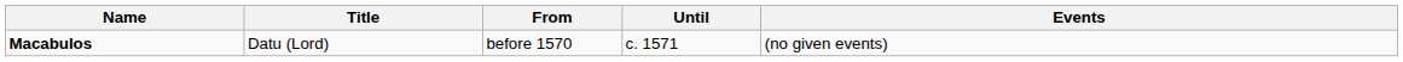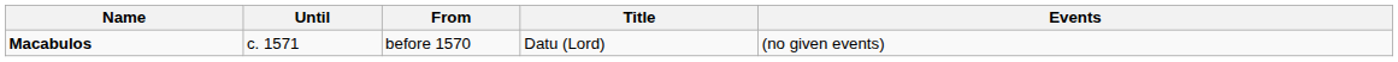 <table width=70% class="wikitable">
 <tr>
 <th width=12%>Name</th>
+<th width=7%>Until</th>
+<th width=7%>From</th>
 <th width=12%>Title</th>
-<th width=7%>From</th>
-<th width=7%>Until</th>
 <th width=32%>Events</th>
 </tr>
 <tr>
 <td><strong>Macabulos</strong></td>
+<td>c. 1571</td>
+<td>before 1570</td>
 <td>Datu (Lord)</td>
-<td>before 1570</td>
-<td>c. 1571</td>
 <td>(no given events)</td>
 </tr>
 </table>
